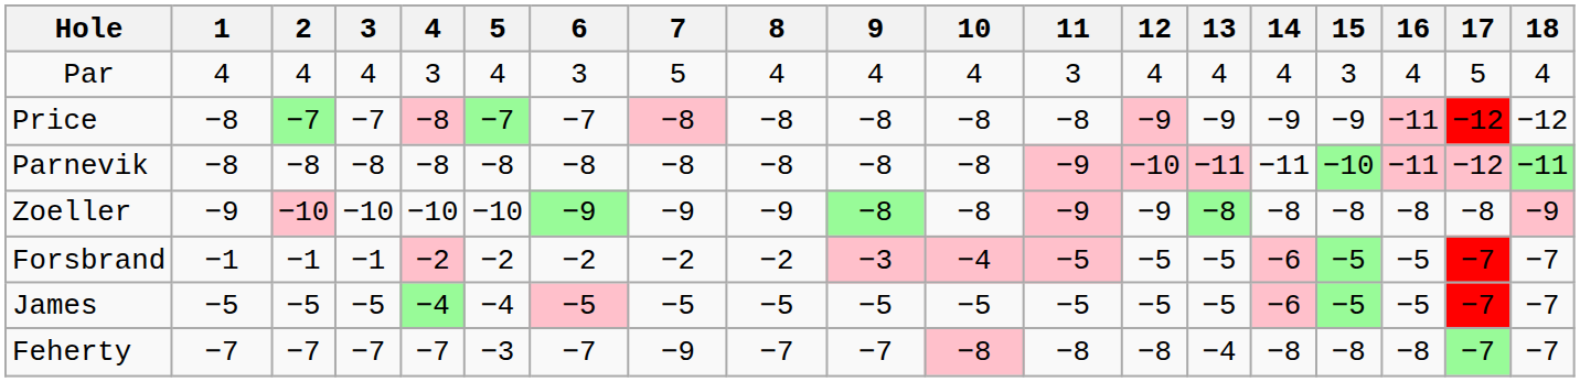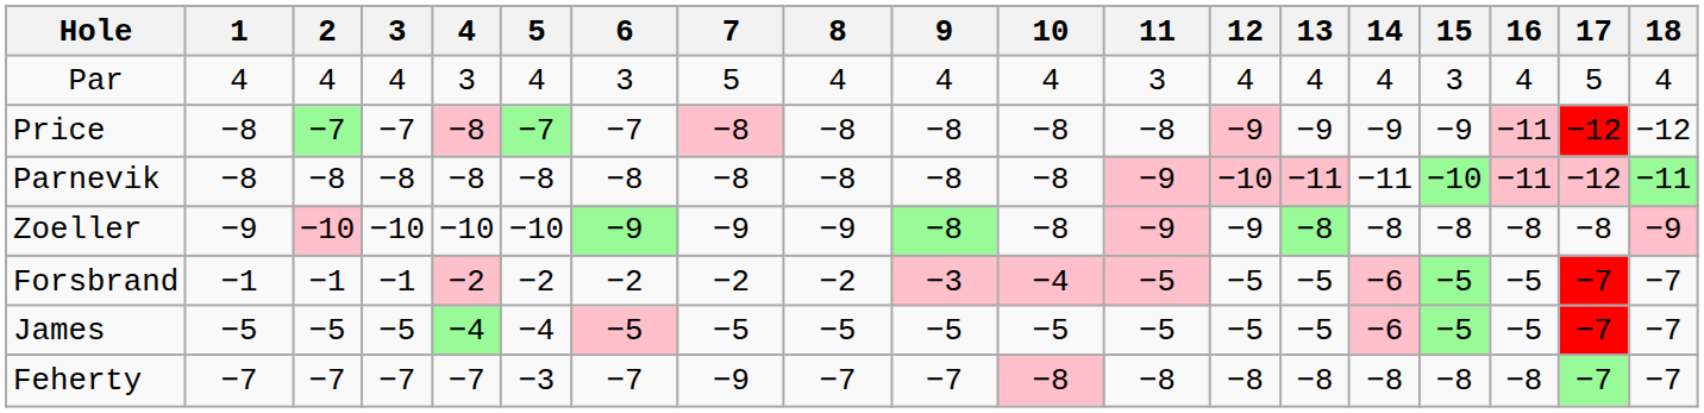 <table class="wikitable" style="text-align:center">
 <tr>
 <th>Hole</th>
 <th>  1  </th>
 <th> 2 </th>
 <th> 3 </th>
 <th> 4 </th>
 <th> 5 </th>
 <th>  6  </th>
 <th>  7  </th>
 <th>  8  </th>
 <th>  9  </th>
 <th>10</th>
 <th>11</th>
 <th>12</th>
 <th>13</th>
 <th>14</th>
 <th>15</th>
 <th>16</th>
 <th>17</th>
 <th>18</th>
 </tr>
 <tr>
 <td>Par</td>
 <td>4</td>
 <td>4</td>
 <td>4</td>
 <td>3</td>
 <td>4</td>
 <td>3</td>
 <td>5</td>
 <td>4</td>
 <td>4</td>
 <td>  4  </td>
 <td>  3  </td>
 <td>4</td>
 <td>4</td>
 <td>4</td>
 <td>3</td>
 <td>4</td>
 <td>5</td>
 <td>4</td>
 </tr>
 <tr>
 <td align=left> Price</td>
 <td>−8</td>
 <td style="background: PaleGreen;">−7</td>
 <td>−7</td>
 <td style="background: Pink;">−8</td>
 <td style="background: PaleGreen;">−7</td>
 <td>−7</td>
 <td style="background: Pink;">−8</td>
 <td>−8</td>
 <td>−8</td>
 <td>−8</td>
 <td>−8</td>
 <td style="background: Pink;">−9</td>
 <td>−9</td>
 <td>−9</td>
 <td>−9</td>
 <td style="background: Pink;">−11</td>
 <td style="background: Red;">−12</td>
 <td>−12</td>
 </tr>
 <tr>
 <td align=left> Parnevik</td>
 <td>−8</td>
 <td>−8</td>
 <td>−8</td>
 <td>−8</td>
 <td>−8</td>
 <td>−8</td>
 <td>−8</td>
 <td>−8</td>
 <td>−8</td>
 <td>−8</td>
 <td style="background: Pink;">−9</td>
 <td style="background: Pink;">−10</td>
 <td style="background: Pink;">−11</td>
 <td>−11</td>
 <td style="background: PaleGreen;">−10</td>
 <td style="background: Pink;">−11</td>
 <td style="background: Pink;">−12</td>
 <td style="background: PaleGreen;">−11</td>
 </tr>
 <tr>
 <td align=left> Zoeller</td>
 <td>−9</td>
 <td style="background: Pink;">−10</td>
 <td>−10</td>
 <td>−10</td>
 <td>−10</td>
 <td style="background: PaleGreen;">−9</td>
 <td>−9</td>
 <td>−9</td>
 <td style="background: PaleGreen;">−8</td>
 <td>−8</td>
 <td style="background: Pink;">−9</td>
 <td>−9</td>
 <td style="background: PaleGreen;">−8</td>
 <td>−8</td>
 <td>−8</td>
 <td>−8</td>
 <td>−8</td>
 <td style="background: Pink;">−9</td>
 </tr>
 <tr>
 <td align=left> Forsbrand</td>
 <td>−1</td>
 <td>−1</td>
 <td>−1</td>
 <td style="background: Pink;">−2</td>
 <td>−2</td>
 <td>−2</td>
 <td>−2</td>
 <td>−2</td>
 <td style="background: Pink;">−3</td>
 <td style="background: Pink;">−4</td>
 <td style="background: Pink;">−5</td>
 <td>−5</td>
 <td>−5</td>
 <td style="background: Pink;">−6</td>
 <td style="background: PaleGreen;">−5</td>
 <td>−5</td>
 <td style="background: Red;">−7</td>
 <td>−7</td>
 </tr>
 <tr>
 <td align=left> James</td>
 <td>−5</td>
 <td>−5</td>
 <td>−5</td>
 <td style="background: PaleGreen;">−4</td>
 <td>−4</td>
 <td style="background: Pink;">−5</td>
 <td>−5</td>
 <td>−5</td>
 <td>−5</td>
 <td>−5</td>
 <td>−5</td>
 <td>−5</td>
 <td>−5</td>
 <td style="background: Pink;">−6</td>
 <td style="background: PaleGreen;">−5</td>
 <td>−5</td>
 <td style="background: Red;">−7</td>
 <td>−7</td>
 </tr>
 <tr>
 <td align=left> Feherty</td>
 <td>−7</td>
 <td>−7</td>
 <td>−7</td>
 <td>−7</td>
 <td>−3</td>
 <td>−7</td>
 <td>−9</td>
 <td>−7</td>
 <td>−7</td>
 <td style="background: Pink;">−8</td>
 <td>−8</td>
 <td>−8</td>
-<td>−4</td>
+<td>−8</td>
 <td>−8</td>
 <td>−8</td>
 <td>−8</td>
 <td style="background: PaleGreen;">−7</td>
 <td>−7</td>
 </tr>
 </table>
